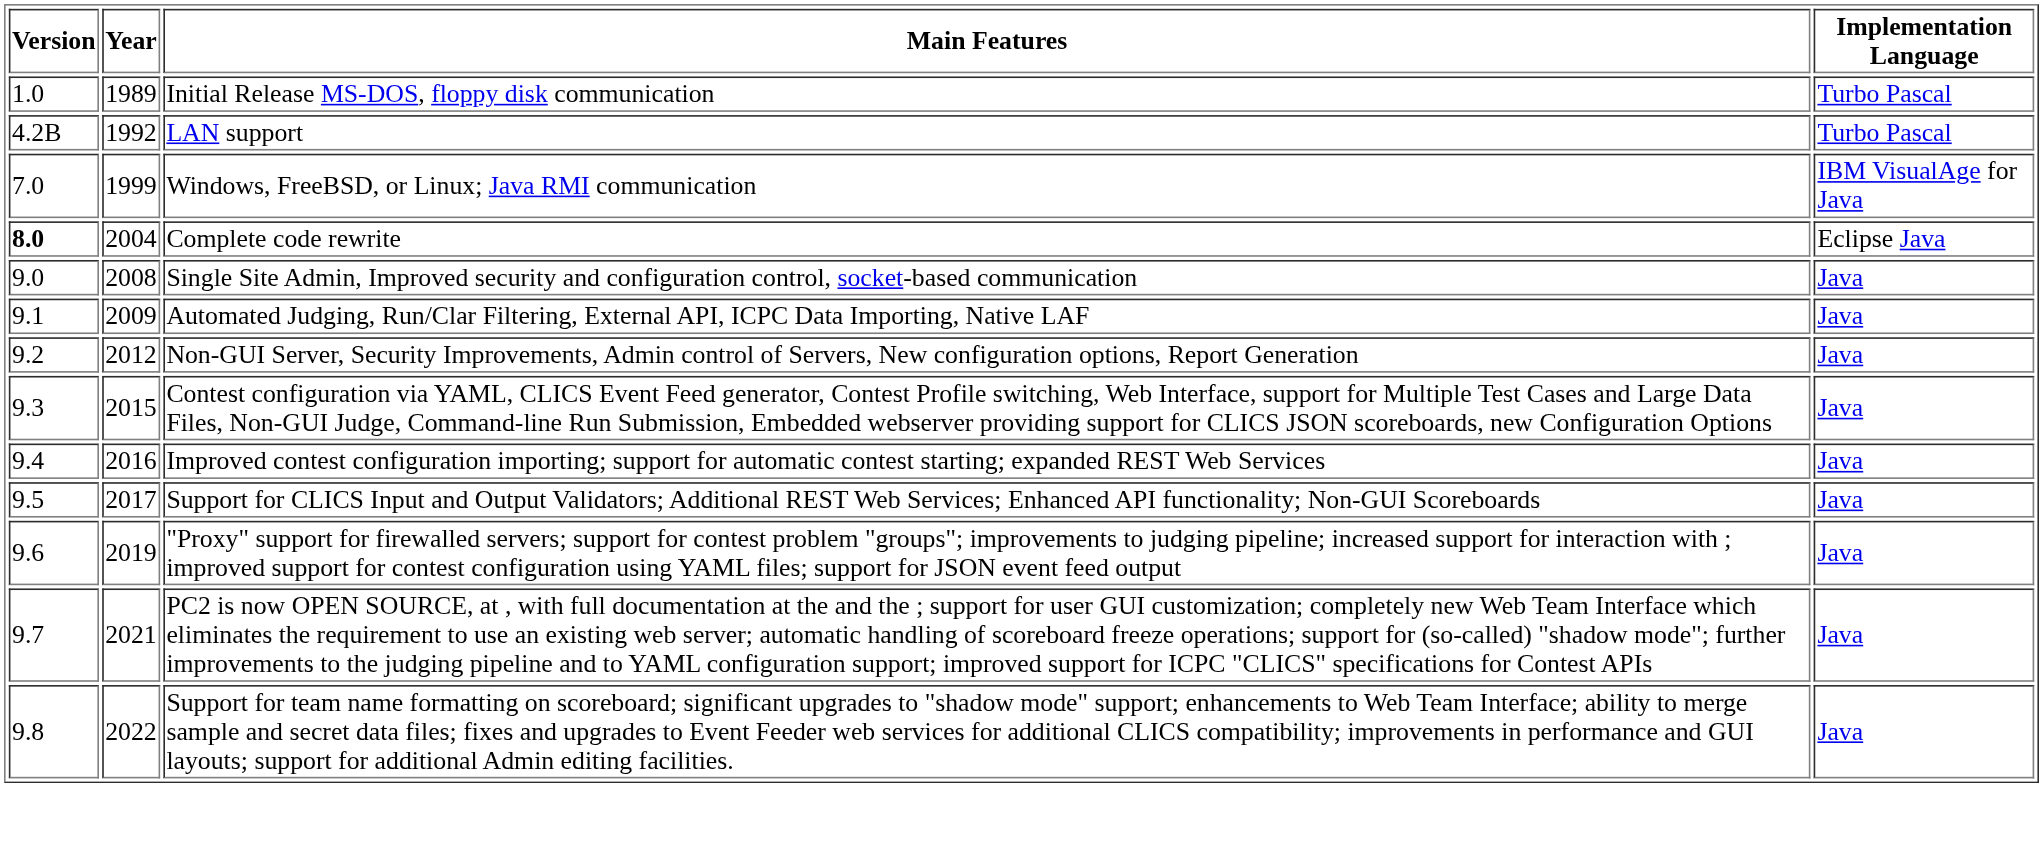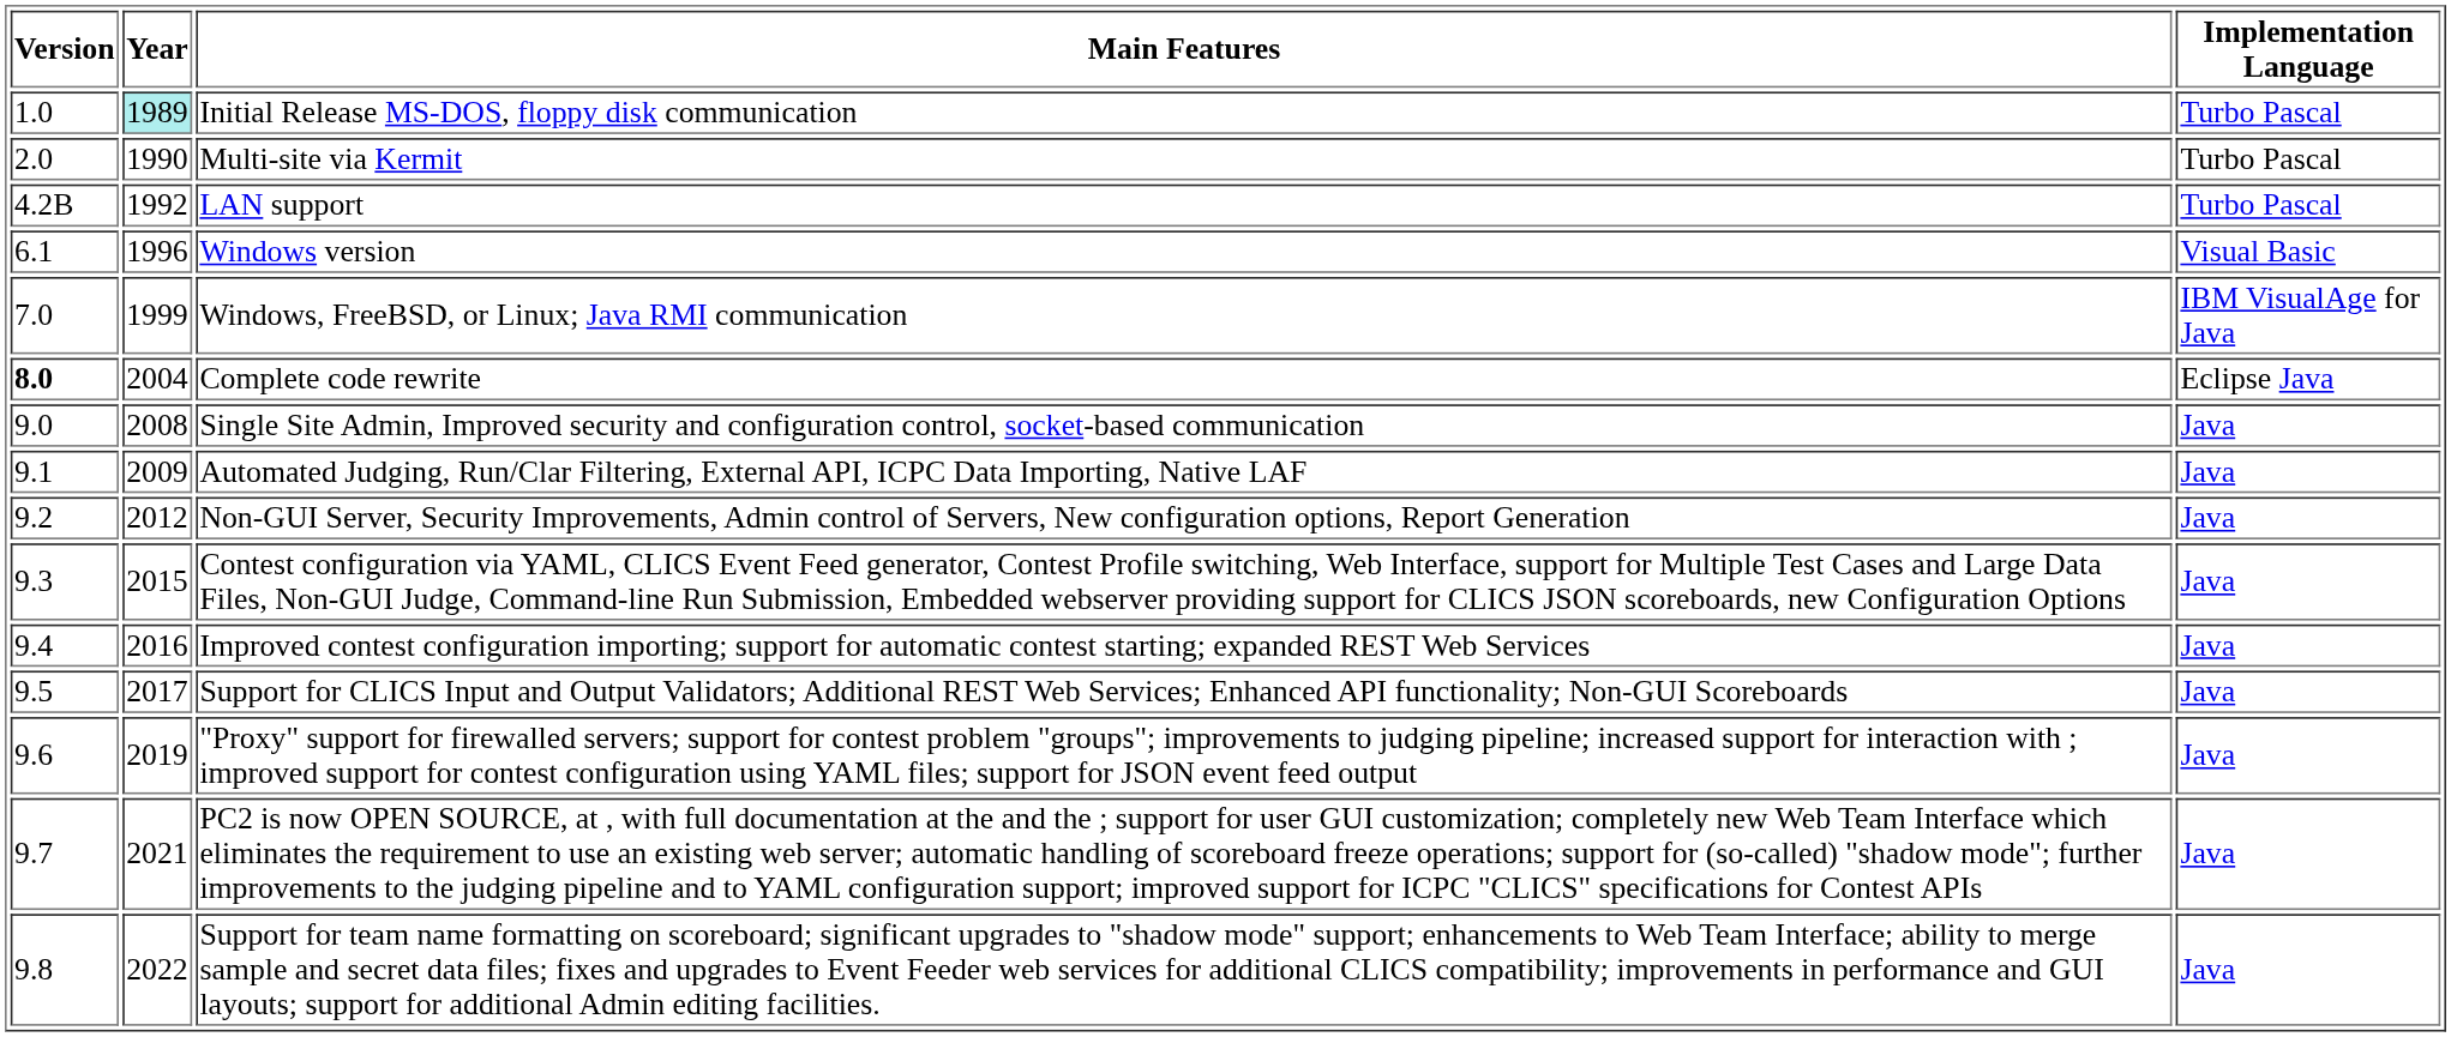 <table border="1" cellpadding="1">
 <tr>
 <th>Version</th>
 <th>Year</th>
 <th>Main Features</th>
 <th>Implementation Language</th>
 </tr>
 <tr>
 <td>1.0</td>
-<td>1989</td>
+<td style="background: paleturquoise;">1989</td>
 <td>Initial Release <a href='#'>MS-DOS</a>, <a href='#'>floppy disk</a> communication</td>
 <td><a href='#'>Turbo Pascal</a></td>
+</tr>
+<tr>
+<td>2.0</td>
+<td>1990</td>
+<td>Multi-site via <a href='#'>Kermit</a></td>
+<td>Turbo Pascal</td>
 </tr>
 <tr>
 <td>4.2B</td>
 <td>1992</td>
 <td><a href='#'>LAN</a> support</td>
 <td><a href='#'>Turbo Pascal</a></td>
+</tr>
+<tr>
+<td>6.1</td>
+<td>1996</td>
+<td><a href='#'>Windows</a> version</td>
+<td><a href='#'>Visual Basic</a></td>
 </tr>
 <tr>
 <td>7.0</td>
 <td>1999</td>
 <td>Windows, FreeBSD, or Linux; <a href='#'>Java RMI</a> communication</td>
 <td><a href='#'>IBM VisualAge</a> for <a href='#'>Java</a></td>
 </tr>
 <tr>
 <td><strong>8.0</strong></td>
 <td>2004</td>
 <td>Complete code rewrite</td>
 <td>Eclipse <a href='#'>Java</a></td>
 </tr>
 <tr>
 <td>9.0</td>
 <td>2008</td>
 <td>Single Site Admin, Improved security and configuration control, <a href='#'>socket</a>-based communication</td>
 <td><a href='#'>Java</a></td>
 </tr>
 <tr>
 <td>9.1</td>
 <td>2009</td>
 <td>Automated Judging, Run/Clar Filtering, External API, ICPC Data Importing, Native LAF</td>
 <td><a href='#'>Java</a></td>
 </tr>
 <tr>
 <td>9.2</td>
 <td>2012</td>
 <td>Non-GUI Server, Security Improvements, Admin control of Servers, New configuration options, Report Generation</td>
 <td><a href='#'>Java</a></td>
 </tr>
 <tr>
 <td>9.3</td>
 <td>2015</td>
 <td>Contest configuration via YAML, CLICS Event Feed generator, Contest Profile switching, Web Interface, support for Multiple Test Cases and Large Data Files, Non-GUI Judge, Command-line Run Submission, Embedded webserver providing support for CLICS JSON scoreboards, new Configuration Options</td>
 <td><a href='#'>Java</a></td>
 </tr>
 <tr>
 <td>9.4</td>
 <td>2016</td>
 <td>Improved contest configuration importing; support for automatic contest starting; expanded REST Web Services</td>
 <td><a href='#'>Java</a></td>
 </tr>
 <tr>
 <td>9.5</td>
 <td>2017</td>
 <td>Support for CLICS Input and Output Validators; Additional REST Web Services; Enhanced API functionality; Non-GUI Scoreboards</td>
 <td><a href='#'>Java</a></td>
 </tr>
 <tr>
 <td>9.6</td>
 <td>2019</td>
 <td>"Proxy" support for firewalled servers; support for contest problem "groups"; improvements to judging pipeline; increased support for interaction with ; improved support for contest configuration using YAML files; support for JSON event feed output</td>
 <td><a href='#'>Java</a></td>
 </tr>
 <tr>
 <td>9.7</td>
 <td>2021</td>
 <td>PC2 is now OPEN SOURCE, at , with full documentation at the  and the ; support for user GUI customization; completely new Web Team Interface which eliminates the requirement to use an existing web server; automatic handling of scoreboard freeze operations; support for (so-called) "shadow mode"; further improvements to the judging pipeline and to YAML configuration support; improved support for ICPC "CLICS" specifications for Contest APIs</td>
 <td><a href='#'>Java</a></td>
 </tr>
 <tr>
 <td>9.8</td>
 <td>2022</td>
 <td>Support for team name formatting on scoreboard; significant upgrades to "shadow mode" support; enhancements to Web Team Interface; ability to merge sample and secret data files; fixes and upgrades to Event Feeder web services for additional CLICS compatibility; improvements in performance and GUI layouts; support for additional Admin editing facilities.</td>
 <td><a href='#'>Java</a></td>
 </tr>
 </table>
